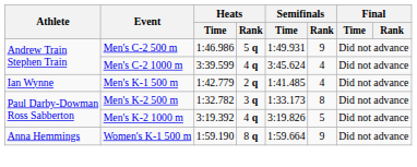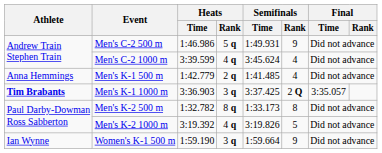 <table class="wikitable" style="font-size:90%">
 <tr>
 <th rowspan=2>Athlete</th>
 <th rowspan=2>Event</th>
 <th colspan=2>Heats</th>
 <th colspan=2>Semifinals</th>
 <th colspan=2>Final</th>
 </tr>
 <tr style="font-size:95%">
 <th>Time</th>
 <th>Rank</th>
 <th>Time</th>
 <th>Rank</th>
 <th>Time</th>
 <th>Rank</th>
 </tr>
 <tr align=center>
 <td align=left rowspan="2"><a href='#'>Andrew Train</a><br><a href='#'>Stephen Train</a></td>
 <td align=left><a href='#'>Men's C-2 500 m</a></td>
 <td>1:46.986</td>
 <td>5 <strong>q</strong></td>
 <td>1:49.931</td>
 <td>9</td>
 <td colspan="2">Did not advance</td>
 </tr>
 <tr align=center>
 <td align=left><a href='#'>Men's C-2 1000 m</a></td>
 <td>3:39.599</td>
 <td>4 <strong>q</strong></td>
 <td>3:45.624</td>
 <td>4</td>
 <td colspan="2">Did not advance</td>
 </tr>
 <tr align=center>
-<td align=left><a href='#'>Ian Wynne</a></td>
+<td align=left><a href='#'>Anna Hemmings</a></td>
 <td align=left><a href='#'>Men's K-1 500 m</a></td>
 <td>1:42.779</td>
 <td>2 <strong>q</strong></td>
 <td>1:41.485</td>
 <td>4</td>
 <td colspan="2">Did not advance</td>
 </tr>
 <tr align=center>
+<td align=left><strong><a href='#'>Tim Brabants</a></strong></td>
+<td align=left><a href='#'>Men's K-1 1000 m</a></td>
+<td>3:36.903</td>
+<td>3 <strong>q</strong></td>
+<td>3:37.425</td>
+<td>2 <strong>Q</strong></td>
+<td>3:35.057</td>
+<td></td>
+</tr>
+<tr align=center>
 <td align=left rowspan="2"><a href='#'>Paul Darby-Dowman</a><br><a href='#'>Ross Sabberton</a></td>
 <td align=left><a href='#'>Men's K-2 500 m</a></td>
 <td>1:32.782</td>
-<td>3 <strong>q</strong></td>
+<td>8 <strong>q</strong></td>
 <td>1:33.173</td>
 <td>8</td>
 <td colspan="2">Did not advance</td>
 </tr>
 <tr align=center>
 <td align=left><a href='#'>Men's K-2 1000 m</a></td>
 <td>3:19.392</td>
 <td>4 <strong>q</strong></td>
 <td>3:19.826</td>
 <td>5</td>
 <td colspan="2">Did not advance</td>
 </tr>
 <tr align=center>
-<td align=left><a href='#'>Anna Hemmings</a></td>
+<td align=left><a href='#'>Ian Wynne</a></td>
 <td align=left><a href='#'>Women's K-1 500 m</a></td>
 <td>1:59.190</td>
-<td>8 <strong>q</strong></td>
+<td>3 <strong>q</strong></td>
 <td>1:59.664</td>
 <td>9</td>
 <td colspan="2">Did not advance</td>
 </tr>
 </table>
